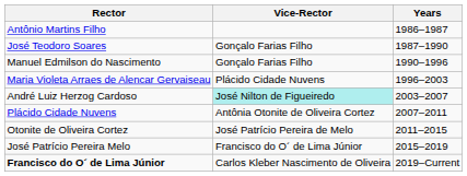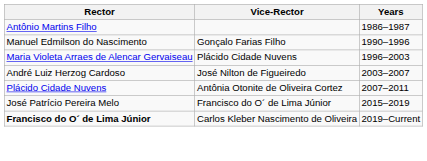 <table class="wikitable">
 <tr>
 <th>Rector</th>
 <th>Vice-Rector</th>
 <th>Years</th>
 </tr>
 <tr>
 <td><a href='#'>Antônio Martins Filho</a></td>
 <td></td>
 <td>1986–1987</td>
-</tr>
-<tr>
-<td><a href='#'>José Teodoro Soares</a></td>
-<td>Gonçalo Farias Filho</td>
-<td>1987–1990</td>
 </tr>
 <tr>
 <td>Manuel Edmilson do Nascimento</td>
 <td>Gonçalo Farias Filho</td>
 <td>1990–1996</td>
 </tr>
 <tr>
 <td><a href='#'>Maria Violeta Arraes de Alencar Gervaiseau</a></td>
 <td>Plácido Cidade Nuvens</td>
 <td>1996–2003</td>
 </tr>
 <tr>
 <td>André Luiz Herzog Cardoso</td>
-<td style="background: paleturquoise;">José Nilton de Figueiredo</td>
+<td>José Nilton de Figueiredo</td>
 <td>2003–2007</td>
 </tr>
 <tr>
 <td><a href='#'>Plácido Cidade Nuvens</a></td>
 <td>Antônia Otonite de Oliveira Cortez</td>
 <td>2007–2011</td>
-</tr>
-<tr>
-<td>Otonite de Oliveira Cortez</td>
-<td>José Patrício Pereira de Melo</td>
-<td>2011–2015</td>
 </tr>
 <tr>
 <td>José Patrício Pereira Melo</td>
 <td>Francisco do O´ de Lima Júnior</td>
 <td>2015–2019</td>
 </tr>
 <tr>
 <td><strong>Francisco do O´ de Lima Júnior</strong></td>
 <td>Carlos Kleber Nascimento de Oliveira</td>
 <td>2019–Current</td>
 </tr>
 </table>
